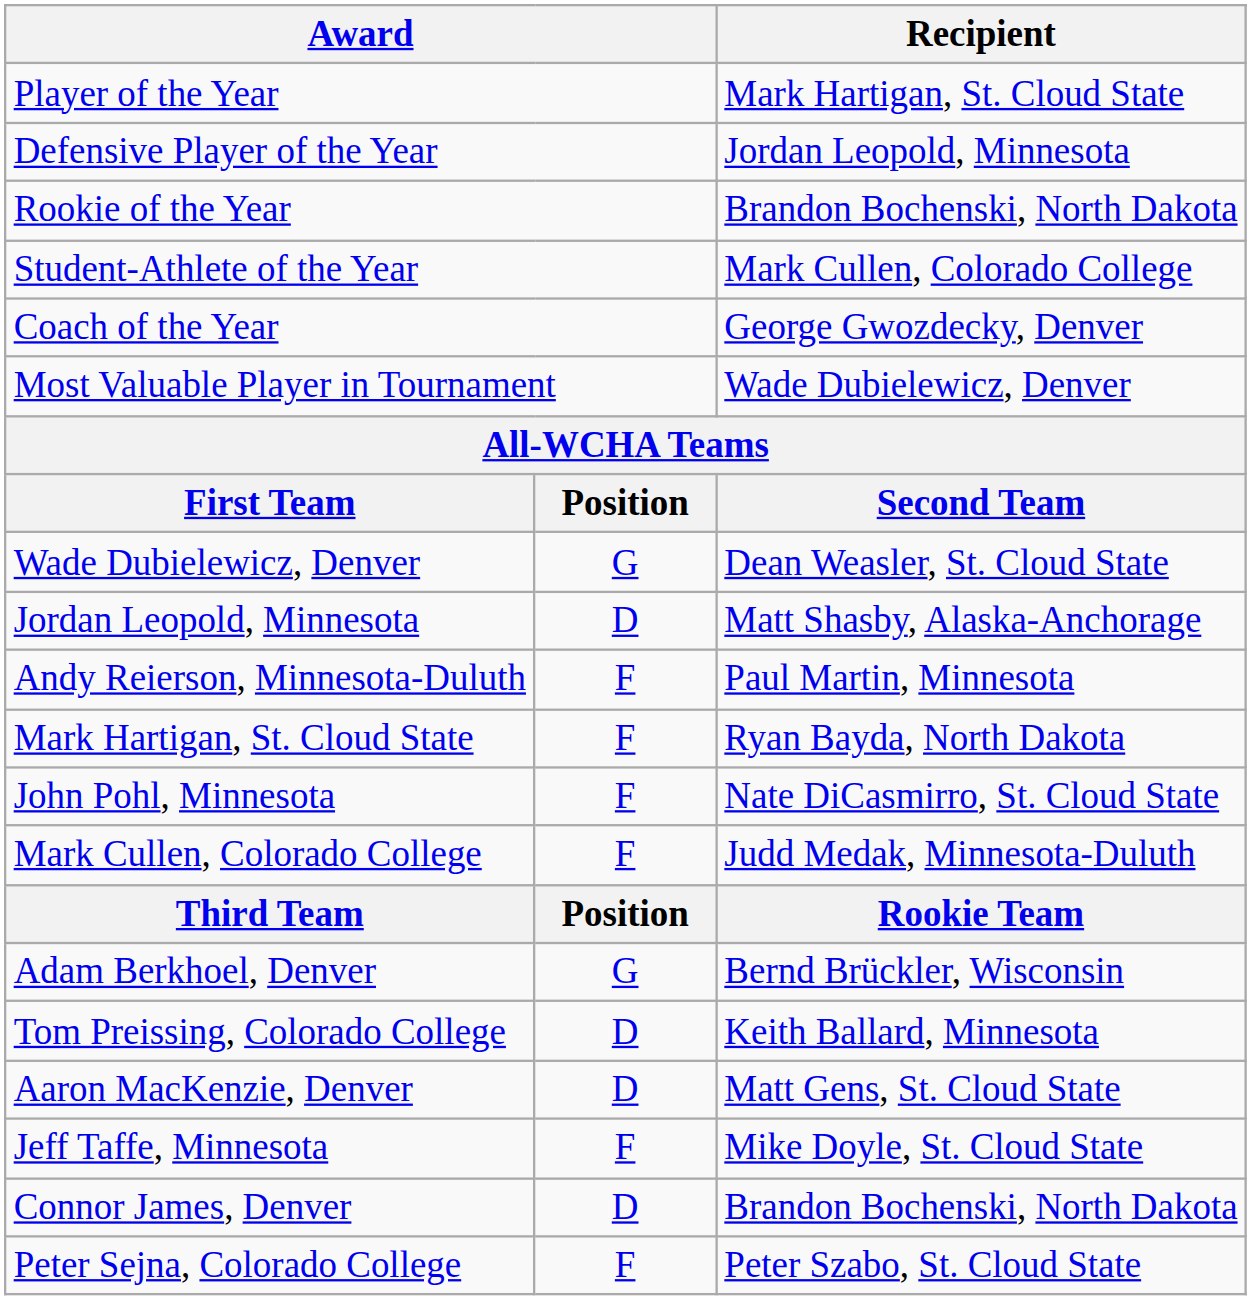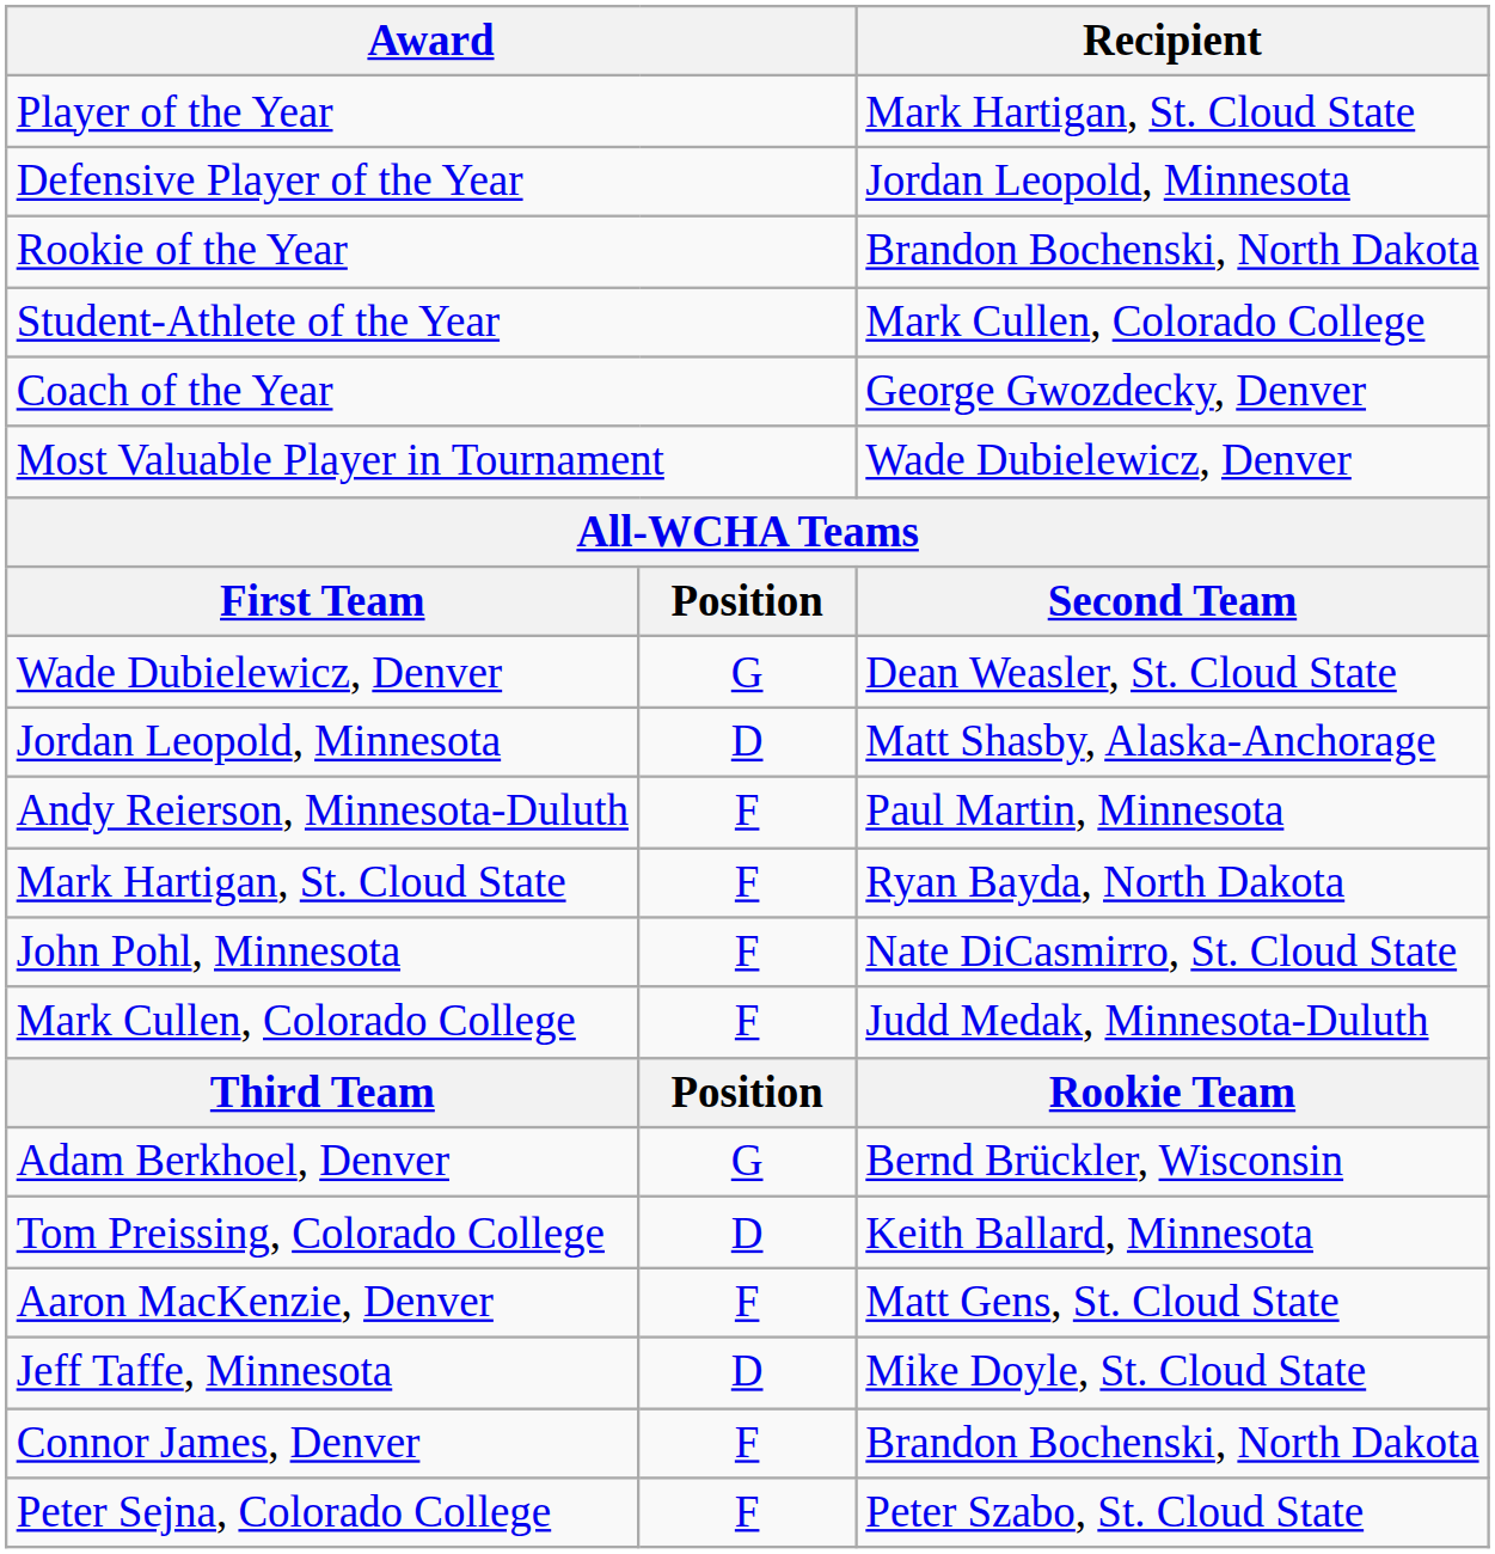 <table class="wikitable">
 <tr>
 <th colspan=2><a href='#'>Award</a></th>
 <th>Recipient</th>
 </tr>
 <tr>
 <td colspan=2><a href='#'>Player of the Year</a></td>
 <td><a href='#'>Mark Hartigan</a>, <a href='#'>St. Cloud State</a></td>
 </tr>
 <tr>
 <td colspan=2><a href='#'>Defensive Player of the Year</a></td>
 <td><a href='#'>Jordan Leopold</a>, <a href='#'>Minnesota</a></td>
 </tr>
 <tr>
 <td colspan=2><a href='#'>Rookie of the Year</a></td>
 <td><a href='#'>Brandon Bochenski</a>, <a href='#'>North Dakota</a></td>
 </tr>
 <tr>
 <td colspan=2><a href='#'>Student-Athlete of the Year</a></td>
 <td><a href='#'>Mark Cullen</a>, <a href='#'>Colorado College</a></td>
 </tr>
 <tr>
 <td colspan=2><a href='#'>Coach of the Year</a></td>
 <td><a href='#'>George Gwozdecky</a>, <a href='#'>Denver</a></td>
 </tr>
 <tr>
 <td colspan=2><a href='#'>Most Valuable Player in Tournament</a></td>
 <td><a href='#'>Wade Dubielewicz</a>, <a href='#'>Denver</a></td>
 </tr>
 <tr>
 <th colspan=3><a href='#'>All-WCHA Teams</a></th>
 </tr>
 <tr>
 <th><a href='#'>First Team</a></th>
 <th>  Position  </th>
 <th><a href='#'>Second Team</a></th>
 </tr>
 <tr>
 <td><a href='#'>Wade Dubielewicz</a>, <a href='#'>Denver</a></td>
 <td align=center><a href='#'>G</a></td>
 <td><a href='#'>Dean Weasler</a>, <a href='#'>St. Cloud State</a></td>
 </tr>
 <tr>
 <td><a href='#'>Jordan Leopold</a>, <a href='#'>Minnesota</a></td>
 <td align=center><a href='#'>D</a></td>
 <td><a href='#'>Matt Shasby</a>, <a href='#'>Alaska-Anchorage</a></td>
 </tr>
 <tr>
 <td><a href='#'>Andy Reierson</a>, <a href='#'>Minnesota-Duluth</a></td>
 <td align=center><a href='#'>F</a></td>
 <td><a href='#'>Paul Martin</a>, <a href='#'>Minnesota</a></td>
 </tr>
 <tr>
 <td><a href='#'>Mark Hartigan</a>, <a href='#'>St. Cloud State</a></td>
 <td align=center><a href='#'>F</a></td>
 <td><a href='#'>Ryan Bayda</a>, <a href='#'>North Dakota</a></td>
 </tr>
 <tr>
 <td><a href='#'>John Pohl</a>, <a href='#'>Minnesota</a></td>
 <td align=center><a href='#'>F</a></td>
 <td><a href='#'>Nate DiCasmirro</a>, <a href='#'>St. Cloud State</a></td>
 </tr>
 <tr>
 <td><a href='#'>Mark Cullen</a>, <a href='#'>Colorado College</a></td>
 <td align=center><a href='#'>F</a></td>
 <td><a href='#'>Judd Medak</a>, <a href='#'>Minnesota-Duluth</a></td>
 </tr>
 <tr>
 <th><a href='#'>Third Team</a></th>
 <th>  Position  </th>
 <th><a href='#'>Rookie Team</a></th>
 </tr>
 <tr>
 <td><a href='#'>Adam Berkhoel</a>, <a href='#'>Denver</a></td>
 <td align=center><a href='#'>G</a></td>
 <td><a href='#'>Bernd Brückler</a>, <a href='#'>Wisconsin</a></td>
 </tr>
 <tr>
 <td><a href='#'>Tom Preissing</a>, <a href='#'>Colorado College</a></td>
 <td align=center><a href='#'>D</a></td>
 <td><a href='#'>Keith Ballard</a>, <a href='#'>Minnesota</a></td>
 </tr>
 <tr>
 <td><a href='#'>Aaron MacKenzie</a>, <a href='#'>Denver</a></td>
-<td align=center><a href='#'>D</a></td>
+<td align=center><a href='#'>F</a></td>
 <td><a href='#'>Matt Gens</a>, <a href='#'>St. Cloud State</a></td>
 </tr>
 <tr>
 <td><a href='#'>Jeff Taffe</a>, <a href='#'>Minnesota</a></td>
-<td align=center><a href='#'>F</a></td>
+<td align=center><a href='#'>D</a></td>
 <td><a href='#'>Mike Doyle</a>, <a href='#'>St. Cloud State</a></td>
 </tr>
 <tr>
 <td><a href='#'>Connor James</a>, <a href='#'>Denver</a></td>
-<td align=center><a href='#'>D</a></td>
+<td align=center><a href='#'>F</a></td>
 <td><a href='#'>Brandon Bochenski</a>, <a href='#'>North Dakota</a></td>
 </tr>
 <tr>
 <td><a href='#'>Peter Sejna</a>, <a href='#'>Colorado College</a></td>
 <td align=center><a href='#'>F</a></td>
 <td><a href='#'>Peter Szabo</a>, <a href='#'>St. Cloud State</a></td>
 </tr>
 </table>
